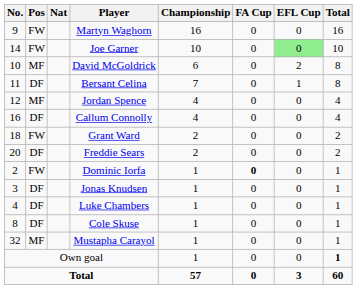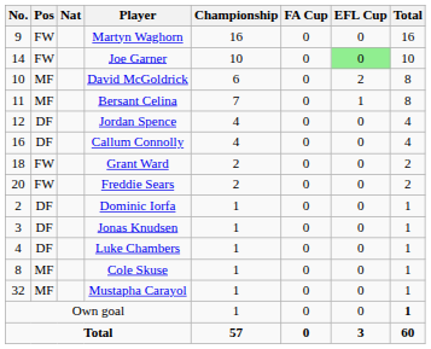 <table class="wikitable" style="text-align: center;">
 <tr>
 <th>No.</th>
 <th>Pos</th>
 <th>Nat</th>
 <th>Player</th>
 <th>Championship</th>
 <th>FA Cup</th>
 <th>EFL Cup</th>
 <th>Total</th>
 </tr>
 <tr>
 <td>9</td>
 <td>FW</td>
 <td></td>
 <td><a href='#'>Martyn Waghorn</a></td>
 <td>16</td>
 <td>0</td>
 <td>0</td>
 <td>16</td>
 </tr>
 <tr>
 <td>14</td>
 <td>FW</td>
 <td></td>
 <td><a href='#'>Joe Garner</a></td>
 <td>10</td>
 <td>0</td>
 <td style="background: lightgreen;">0</td>
 <td>10</td>
 </tr>
 <tr>
 <td>10</td>
 <td>MF</td>
 <td></td>
 <td><a href='#'>David McGoldrick</a></td>
 <td>6</td>
 <td>0</td>
 <td>2</td>
 <td>8</td>
 </tr>
 <tr>
 <td>11</td>
-<td>DF</td>
+<td>MF</td>
 <td></td>
 <td><a href='#'>Bersant Celina</a></td>
 <td>7</td>
 <td>0</td>
 <td>1</td>
 <td>8</td>
 </tr>
 <tr>
 <td>12</td>
-<td>MF</td>
+<td>DF</td>
 <td></td>
 <td><a href='#'>Jordan Spence</a></td>
 <td>4</td>
 <td>0</td>
 <td>0</td>
 <td>4</td>
 </tr>
 <tr>
 <td>16</td>
 <td>DF</td>
 <td></td>
 <td><a href='#'>Callum Connolly</a></td>
 <td>4</td>
 <td>0</td>
 <td>0</td>
 <td>4</td>
 </tr>
 <tr>
 <td>18</td>
 <td>FW</td>
 <td></td>
 <td><a href='#'>Grant Ward</a></td>
 <td>2</td>
 <td>0</td>
 <td>0</td>
 <td>2</td>
 </tr>
 <tr>
 <td>20</td>
-<td>DF</td>
+<td>FW</td>
 <td></td>
 <td><a href='#'>Freddie Sears</a></td>
 <td>2</td>
 <td>0</td>
 <td>0</td>
 <td>2</td>
 </tr>
 <tr>
 <td>2</td>
-<td>FW</td>
+<td>DF</td>
 <td></td>
 <td><a href='#'>Dominic Iorfa</a></td>
 <td>1</td>
-<td><strong>0</strong></td>
+<td>0</td>
 <td>0</td>
 <td>1</td>
 </tr>
 <tr>
 <td>3</td>
 <td>DF</td>
 <td></td>
 <td><a href='#'>Jonas Knudsen</a></td>
 <td>1</td>
 <td>0</td>
 <td>0</td>
 <td>1</td>
 </tr>
 <tr>
 <td>4</td>
 <td>DF</td>
 <td></td>
 <td><a href='#'>Luke Chambers</a></td>
 <td>1</td>
 <td>0</td>
 <td>0</td>
 <td>1</td>
 </tr>
 <tr>
 <td>8</td>
-<td>DF</td>
+<td>MF</td>
 <td></td>
 <td><a href='#'>Cole Skuse</a></td>
 <td>1</td>
 <td>0</td>
 <td>0</td>
 <td>1</td>
 </tr>
 <tr>
 <td>32</td>
 <td>MF</td>
 <td></td>
 <td><a href='#'>Mustapha Carayol</a></td>
 <td>1</td>
 <td>0</td>
 <td>0</td>
 <td>1</td>
 </tr>
 <tr>
 <td colspan=4>Own goal</td>
 <td>1</td>
 <td>0</td>
 <td>0</td>
 <td><strong>1</strong></td>
 </tr>
 <tr>
 <td colspan=4><strong>Total</strong></td>
 <td><strong>57</strong></td>
 <td><strong>0</strong></td>
 <td><strong>3</strong></td>
 <td><strong>60</strong></td>
 </tr>
 </table>
